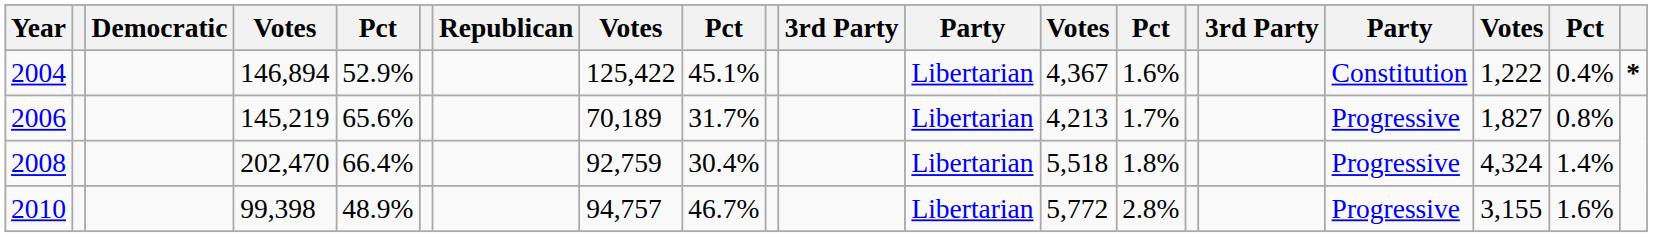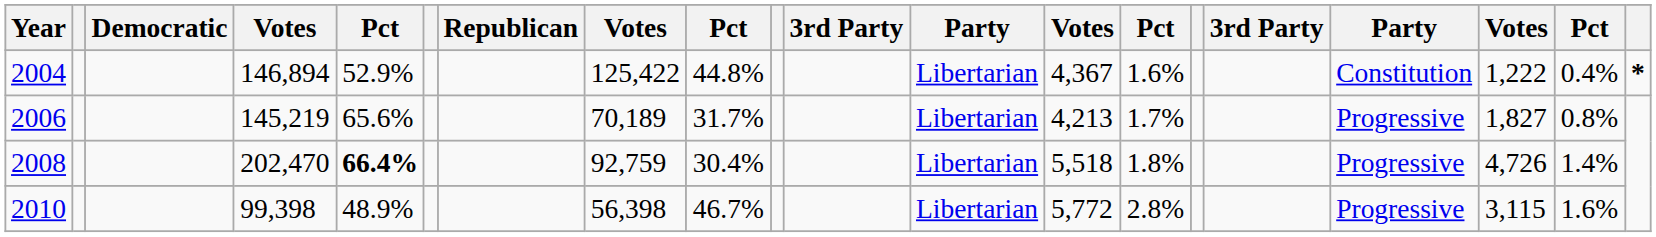 <table class="wikitable" style="margin:0.5em ; font-size:95%">
 <tr>
 <th>Year</th>
 <th></th>
 <th>Democratic</th>
 <th>Votes</th>
 <th>Pct</th>
 <th></th>
 <th>Republican</th>
 <th>Votes</th>
 <th>Pct</th>
 <th></th>
 <th>3rd Party</th>
 <th>Party</th>
 <th>Votes</th>
 <th>Pct</th>
 <th></th>
 <th>3rd Party</th>
 <th>Party</th>
 <th>Votes</th>
 <th>Pct</th>
 <th></th>
 </tr>
 <tr>
 <td><a href='#'>2004</a></td>
 <td></td>
 <td></td>
 <td>146,894</td>
 <td>52.9%</td>
 <td></td>
 <td></td>
 <td>125,422</td>
-<td>45.1%</td>
+<td>44.8%</td>
 <td></td>
 <td></td>
 <td><a href='#'>Libertarian</a></td>
 <td>4,367</td>
 <td>1.6%</td>
 <td></td>
 <td></td>
 <td><a href='#'>Constitution</a></td>
 <td>1,222</td>
 <td>0.4%</td>
 <td><strong>*</strong></td>
 </tr>
 <tr>
 <td><a href='#'>2006</a></td>
 <td></td>
 <td></td>
 <td>145,219</td>
 <td>65.6%</td>
 <td></td>
 <td></td>
 <td>70,189</td>
 <td>31.7%</td>
 <td></td>
 <td></td>
 <td><a href='#'>Libertarian</a></td>
 <td>4,213</td>
 <td>1.7%</td>
 <td></td>
 <td></td>
 <td><a href='#'>Progressive</a></td>
 <td>1,827</td>
 <td>0.8%</td>
 </tr>
 <tr>
 <td><a href='#'>2008</a></td>
 <td></td>
 <td></td>
 <td>202,470</td>
-<td>66.4%</td>
+<td><strong>66.4%</strong></td>
 <td></td>
 <td></td>
 <td>92,759</td>
 <td>30.4%</td>
 <td></td>
 <td></td>
 <td><a href='#'>Libertarian</a></td>
 <td>5,518</td>
 <td>1.8%</td>
 <td></td>
 <td></td>
 <td><a href='#'>Progressive</a></td>
-<td>4,324</td>
+<td>4,726</td>
 <td>1.4%</td>
 </tr>
 <tr>
 <td><a href='#'>2010</a></td>
 <td></td>
 <td></td>
 <td>99,398</td>
 <td>48.9%</td>
 <td></td>
 <td></td>
-<td>94,757</td>
+<td>56,398</td>
 <td>46.7%</td>
 <td></td>
 <td></td>
 <td><a href='#'>Libertarian</a></td>
 <td>5,772</td>
 <td>2.8%</td>
 <td></td>
 <td></td>
 <td><a href='#'>Progressive</a></td>
-<td>3,155</td>
+<td>3,115</td>
 <td>1.6%</td>
 </tr>
 </table>
